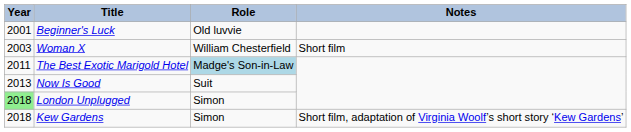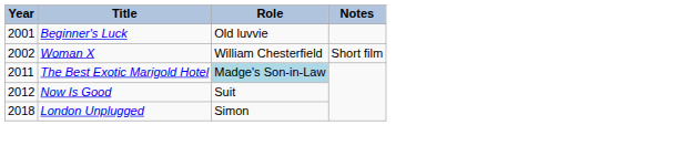 <table class = "wikitable sortable">
 <tr>
 <th style="background:#B0C4DE;">Year</th>
 <th style="background:#B0C4DE;">Title</th>
 <th style="background:#B0C4DE;">Role</th>
 <th style="background:#B0C4DE;">Notes</th>
 </tr>
 <tr>
 <td>2001</td>
 <td><em><a href='#'>Beginner's Luck</a></em></td>
 <td>Old luvvie</td>
 </tr>
 <tr>
-<td>2003</td>
+<td>2002</td>
 <td><em><a href='#'>Woman X</a></em></td>
 <td>William Chesterfield</td>
 <td>Short film</td>
 </tr>
 <tr>
 <td>2011</td>
 <td><em><a href='#'>The Best Exotic Marigold Hotel</a></em></td>
 <td style="background: lightblue;">Madge's Son-in-Law</td>
 </tr>
 <tr>
-<td>2013</td>
+<td>2012</td>
 <td><em><a href='#'>Now Is Good</a></em></td>
 <td>Suit</td>
 </tr>
 <tr>
-<td style="background: lightgreen;">2018</td>
+<td>2018</td>
 <td><em><a href='#'>London Unplugged</a></em></td>
 <td>Simon</td>
 </tr>
-<tr>
-<td>2018</td>
-<td><em><a href='#'>Kew Gardens</a></em></td>
-<td>Simon</td>
-<td>Short film, adaptation of <a href='#'>Virginia Woolf</a>’s short story ‘<a href='#'>Kew Gardens</a>’</td>
-</tr>
 </table>
